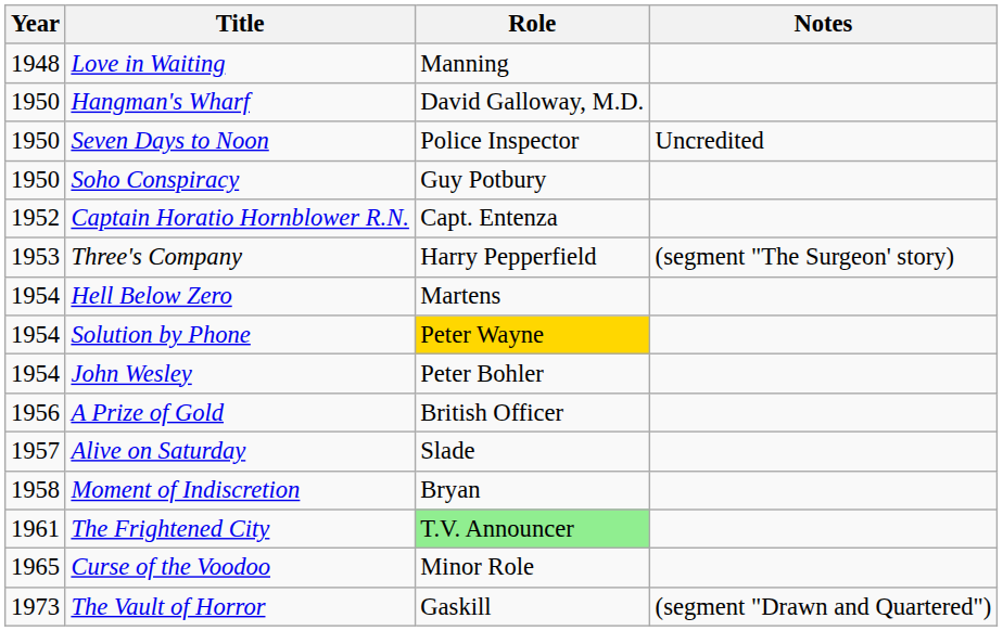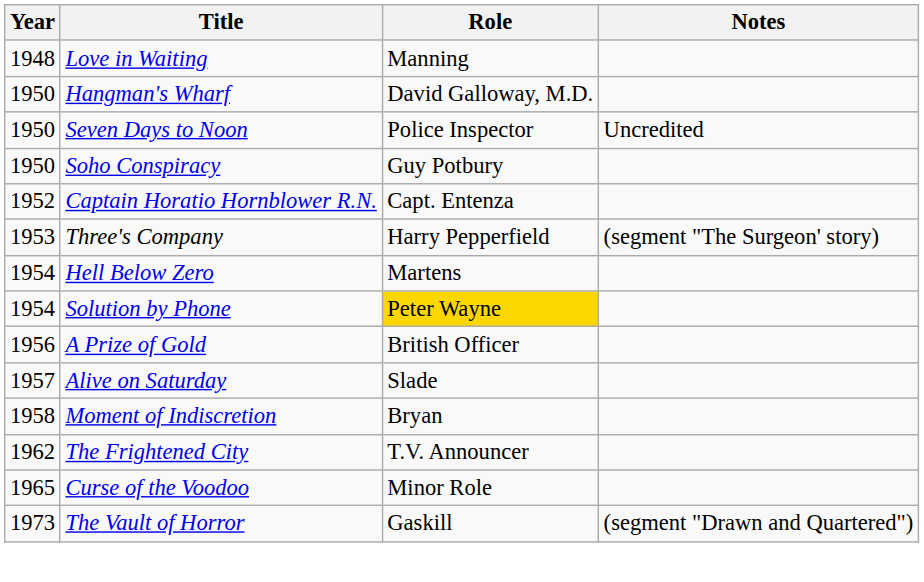 <table class="wikitable">
 <tr>
 <th>Year</th>
 <th>Title</th>
 <th>Role</th>
 <th>Notes</th>
 </tr>
 <tr>
 <td>1948</td>
 <td><em><a href='#'>Love in Waiting</a></em></td>
 <td>Manning</td>
 <td></td>
 </tr>
 <tr>
 <td>1950</td>
 <td><em><a href='#'>Hangman's Wharf</a></em></td>
 <td>David Galloway, M.D.</td>
 <td></td>
 </tr>
 <tr>
 <td>1950</td>
 <td><em><a href='#'>Seven Days to Noon</a></em></td>
 <td>Police Inspector</td>
 <td>Uncredited</td>
 </tr>
 <tr>
 <td>1950</td>
 <td><em><a href='#'>Soho Conspiracy</a></em></td>
 <td>Guy Potbury</td>
 <td></td>
 </tr>
 <tr>
 <td>1952</td>
 <td><em><a href='#'>Captain Horatio Hornblower R.N.</a></em></td>
 <td>Capt. Entenza</td>
 <td></td>
 </tr>
 <tr>
 <td>1953</td>
 <td><em>Three's Company</em></td>
 <td>Harry Pepperfield</td>
 <td>(segment "The Surgeon' story)</td>
 </tr>
 <tr>
 <td>1954</td>
 <td><em><a href='#'>Hell Below Zero</a></em></td>
 <td>Martens</td>
 <td></td>
 </tr>
 <tr>
 <td>1954</td>
 <td><em><a href='#'>Solution by Phone</a></em></td>
 <td style="background: gold;">Peter Wayne</td>
 <td></td>
 </tr>
 <tr>
-<td>1954</td>
-<td><em><a href='#'>John Wesley</a></em></td>
-<td>Peter Bohler</td>
-<td></td>
-</tr>
-<tr>
 <td>1956</td>
 <td><em><a href='#'>A Prize of Gold</a></em></td>
 <td>British Officer</td>
 <td></td>
 </tr>
 <tr>
 <td>1957</td>
 <td><em><a href='#'>Alive on Saturday</a></em></td>
 <td>Slade</td>
 <td></td>
 </tr>
 <tr>
 <td>1958</td>
 <td><em><a href='#'>Moment of Indiscretion</a></em></td>
 <td>Bryan</td>
 <td></td>
 </tr>
 <tr>
-<td>1961</td>
+<td>1962</td>
 <td><em><a href='#'>The Frightened City</a></em></td>
-<td style="background: lightgreen;">T.V. Announcer</td>
+<td>T.V. Announcer</td>
 <td></td>
 </tr>
 <tr>
 <td>1965</td>
 <td><em><a href='#'>Curse of the Voodoo</a></em></td>
 <td>Minor Role</td>
 <td></td>
 </tr>
 <tr>
 <td>1973</td>
 <td><em><a href='#'>The Vault of Horror</a></em></td>
 <td>Gaskill</td>
 <td>(segment "Drawn and Quartered")</td>
 </tr>
 </table>
